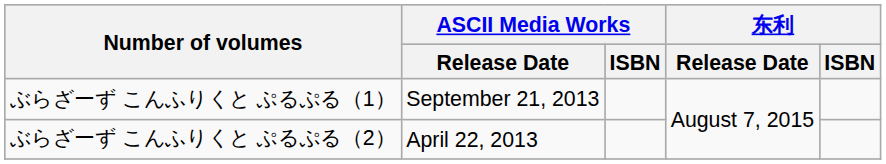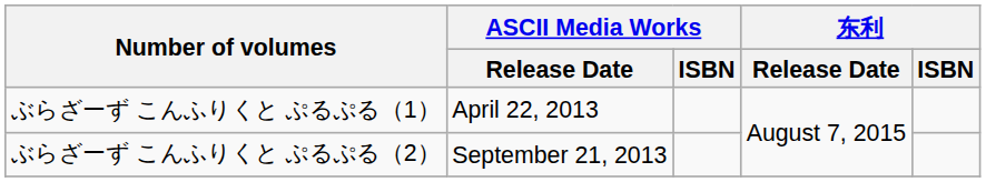 <table class=wikitable style="font-size:small;">
 <tr>
 <th rowspan="2">Number of volumes</th>
 <th colspan="2"> <a href='#'>ASCII Media Works</a></th>
 <th colspan="2"> <a href='#'>东利</a></th>
 </tr>
 <tr>
 <th>Release Date</th>
 <th>ISBN</th>
 <th>Release Date</th>
 <th>ISBN</th>
 </tr>
 <tr>
 <td>ぶらざーず こんふりくと ぷるぷる（1）</td>
-<td>September 21, 2013</td>
+<td>April 22, 2013</td>
 <td></td>
 <td rowspan="2">August 7, 2015</td>
 <td></td>
 </tr>
 <tr>
 <td>ぶらざーず こんふりくと ぷるぷる（2）</td>
-<td>April 22, 2013</td>
+<td>September 21, 2013</td>
 <td></td>
 <td></td>
 </tr>
 </table>
